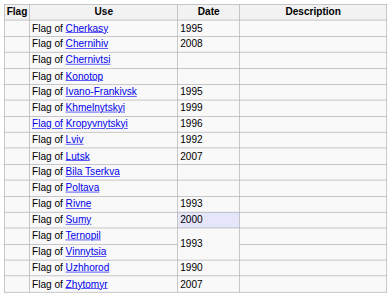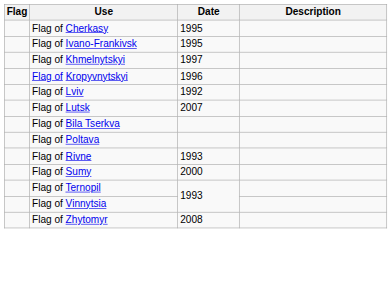 <table class="wikitable">
 <tr>
 <th>Flag</th>
 <th style="width:250px;">Use</th>
 <th style="width:100px;">Date</th>
 <th style="width:250px;">Description</th>
 </tr>
 <tr>
 <td></td>
 <td>Flag of <a href='#'>Cherkasy</a></td>
 <td>1995</td>
 <td></td>
 </tr>
 <tr>
 <td></td>
-<td>Flag of <a href='#'>Chernihiv</a></td>
-<td>2008</td>
-<td></td>
-</tr>
-<tr>
-<td></td>
-<td>Flag of <a href='#'>Chernivtsi</a></td>
-<td></td>
-<td></td>
-</tr>
-<tr>
-<td></td>
-<td>Flag of <a href='#'>Konotop</a></td>
-<td></td>
-<td></td>
-</tr>
-<tr>
-<td></td>
 <td>Flag of <a href='#'>Ivano-Frankivsk</a></td>
 <td>1995</td>
 <td></td>
 </tr>
 <tr>
 <td></td>
 <td>Flag of <a href='#'>Khmelnytskyi</a></td>
-<td>1999</td>
+<td>1997</td>
 <td></td>
 </tr>
 <tr>
 <td></td>
 <td><a href='#'>Flag of</a> <a href='#'>Kropyvnytskyi</a></td>
 <td>1996</td>
 <td></td>
 </tr>
 <tr>
 <td></td>
 <td>Flag of <a href='#'>Lviv</a></td>
 <td>1992</td>
 <td></td>
 </tr>
 <tr>
 <td></td>
 <td>Flag of <a href='#'>Lutsk</a></td>
 <td>2007</td>
 <td></td>
 </tr>
 <tr>
 <td></td>
 <td>Flag of <a href='#'>Bila Tserkva</a></td>
 <td></td>
 <td></td>
 </tr>
 <tr>
 <td></td>
 <td>Flag of <a href='#'>Poltava</a></td>
 <td></td>
 <td></td>
 </tr>
 <tr>
 <td></td>
 <td>Flag of <a href='#'>Rivne</a></td>
 <td>1993</td>
 <td></td>
 </tr>
 <tr>
 <td></td>
 <td>Flag of <a href='#'>Sumy</a></td>
-<td style="background: lavender;">2000</td>
+<td>2000</td>
 <td></td>
 </tr>
 <tr>
 <td></td>
 <td>Flag of <a href='#'>Ternopil</a></td>
 <td rowspan="2">1993</td>
 <td></td>
 </tr>
 <tr>
 <td></td>
 <td>Flag of <a href='#'>Vinnytsia</a></td>
 <td></td>
 </tr>
 <tr>
 <td></td>
-<td>Flag of <a href='#'>Uzhhorod</a></td>
-<td>1990</td>
-<td></td>
-</tr>
-<tr>
-<td></td>
 <td>Flag of <a href='#'>Zhytomyr</a></td>
-<td>2007</td>
+<td>2008</td>
 <td></td>
 </tr>
 </table>
